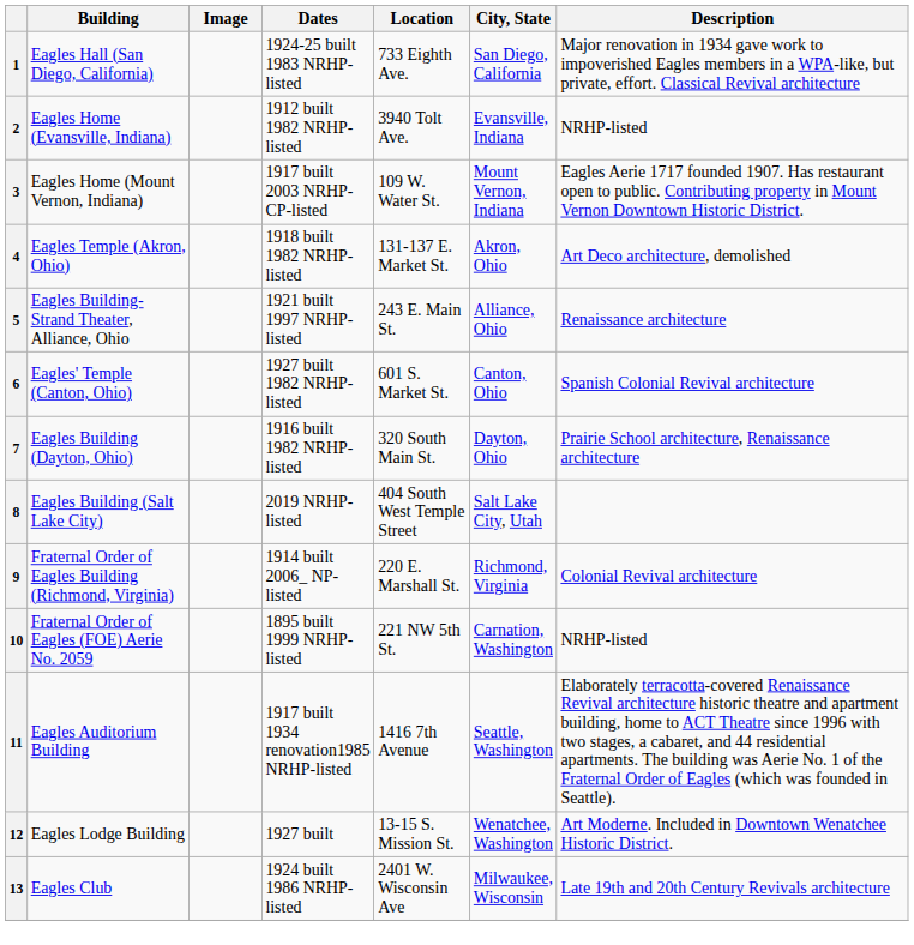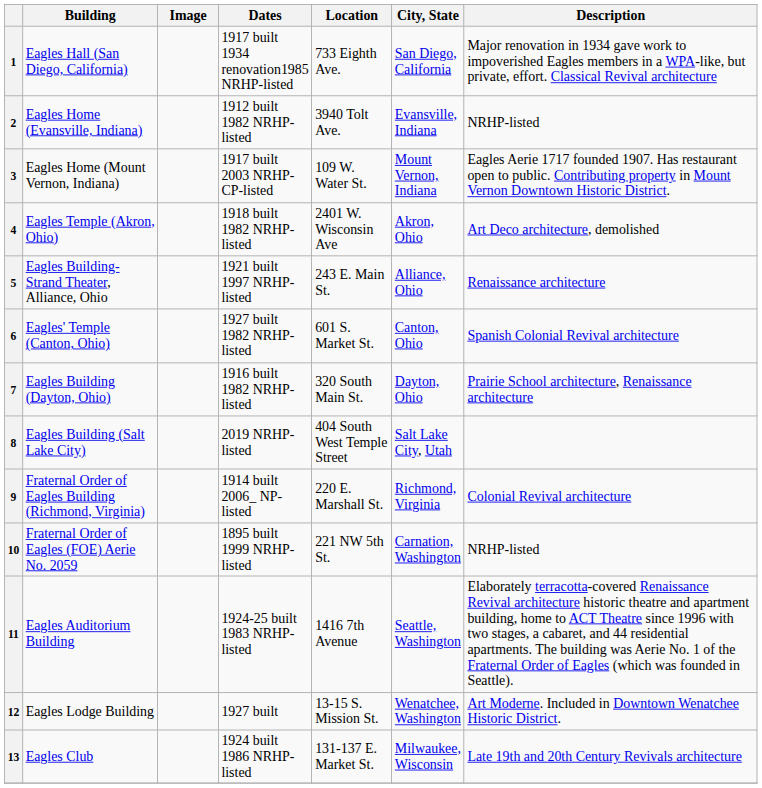 <table class="wikitable sortable" style="width:98%">
 <tr>
 <th></th>
 <th width = 18%><strong>Building</strong></th>
 <th width = 8% class="unsortable"><strong>Image</strong></th>
 <th width = 10%><strong>Dates</strong></th>
 <th><strong>Location</strong></th>
 <th width = 8%><strong>City, State</strong></th>
 <th class="unsortable"><strong>Description</strong></th>
 </tr>
 <tr ->
 <th><small>1</small></th>
 <td><a href='#'>Eagles Hall (San Diego, California)</a></td>
 <td></td>
-<td>1924-25 built<br>1983 NRHP-listed</td>
+<td>1917 built<br>1934 renovation1985 NRHP-listed</td>
 <td>733 Eighth Ave.<br><small></small></td>
 <td><a href='#'>San Diego, California</a></td>
 <td>Major renovation in 1934 gave work to impoverished Eagles members in a <a href='#'>WPA</a>-like, but private, effort. <a href='#'>Classical Revival architecture</a></td>
 </tr>
 <tr ->
 <th><small>2</small></th>
 <td><a href='#'>Eagles Home (Evansville, Indiana)</a></td>
 <td></td>
 <td>1912 built<br>1982 NRHP-listed</td>
 <td>3940 Tolt Ave.<br><small></small></td>
 <td><a href='#'>Evansville, Indiana</a></td>
 <td>NRHP-listed</td>
 </tr>
 <tr - id="Eagles Home (Mount Vernon, Indiana)">
 <th><small>3</small></th>
 <td>Eagles Home (Mount Vernon, Indiana)</td>
 <td></td>
 <td>1917 built<br>2003 NRHP-CP-listed</td>
 <td>109 W. Water St.<br><small></small></td>
 <td><a href='#'>Mount Vernon, Indiana</a></td>
 <td>Eagles Aerie 1717 founded 1907. Has restaurant open to public. <a href='#'>Contributing property</a> in <a href='#'>Mount Vernon Downtown Historic District</a>.</td>
 </tr>
 <tr ->
 <th><small>4</small></th>
 <td><a href='#'>Eagles Temple (Akron, Ohio)</a></td>
 <td></td>
 <td>1918 built<br>1982 NRHP-listed</td>
-<td>131-137 E. Market St.<br><small></small></td>
+<td>2401 W. Wisconsin Ave<br><small></small></td>
 <td><a href='#'>Akron, Ohio</a></td>
 <td><a href='#'>Art Deco architecture</a>, demolished</td>
 </tr>
 <tr ->
 <th><small>5</small></th>
 <td><a href='#'>Eagles Building-Strand Theater</a>, Alliance, Ohio</td>
 <td></td>
 <td>1921 built<br>1997 NRHP-listed</td>
 <td>243 E. Main St.<br><small></small></td>
 <td><a href='#'>Alliance, Ohio</a></td>
 <td><a href='#'>Renaissance architecture</a></td>
 </tr>
 <tr ->
 <th><small>6</small></th>
 <td><a href='#'>Eagles' Temple (Canton, Ohio)</a></td>
 <td></td>
 <td>1927 built<br>1982 NRHP-listed</td>
 <td>601 S. Market St.<br><small></small></td>
 <td><a href='#'>Canton, Ohio</a></td>
 <td><a href='#'>Spanish Colonial Revival architecture</a></td>
 </tr>
 <tr ->
 <th><small>7</small></th>
 <td><a href='#'>Eagles Building (Dayton, Ohio)</a></td>
 <td></td>
 <td>1916 built<br>1982 NRHP-listed</td>
 <td>320 South Main St.<br><small></small></td>
 <td><a href='#'>Dayton, Ohio</a></td>
 <td><a href='#'>Prairie School architecture</a>, <a href='#'>Renaissance architecture</a></td>
 </tr>
 <tr ->
 <th><small>8</small></th>
 <td><a href='#'>Eagles Building (Salt Lake City)</a></td>
 <td></td>
 <td>2019 NRHP-listed</td>
 <td>404 South West Temple Street<br><small></small></td>
 <td><a href='#'>Salt Lake City</a>, <a href='#'>Utah</a></td>
 <td></td>
 </tr>
 <tr ->
 <th><small>9</small></th>
 <td><a href='#'>Fraternal Order of Eagles Building (Richmond, Virginia)</a></td>
 <td></td>
 <td>1914 built<br>2006_ NP-listed</td>
 <td>220 E. Marshall St.<br><small></small></td>
 <td><a href='#'>Richmond, Virginia</a></td>
 <td><a href='#'>Colonial Revival architecture</a></td>
 </tr>
 <tr ->
 <th><small>10</small></th>
 <td><a href='#'>Fraternal Order of Eagles (FOE) Aerie No. 2059</a></td>
 <td></td>
 <td>1895 built<br>1999 NRHP-listed</td>
 <td>221 NW 5th St.<br><small></small></td>
 <td><a href='#'>Carnation, Washington</a></td>
 <td>NRHP-listed</td>
 </tr>
 <tr ->
 <th><small>11</small></th>
 <td><a href='#'>Eagles Auditorium Building</a></td>
 <td></td>
-<td>1917 built<br>1934 renovation1985 NRHP-listed</td>
+<td>1924-25 built<br>1983 NRHP-listed</td>
 <td>1416 7th Avenue<br><small></small></td>
 <td><a href='#'>Seattle, Washington</a></td>
 <td>Elaborately <a href='#'>terracotta</a>-covered <a href='#'>Renaissance Revival architecture</a> historic theatre and apartment building, home to <a href='#'>ACT Theatre</a> since 1996 with two stages, a cabaret, and 44 residential apartments. The building was Aerie No. 1 of the <a href='#'>Fraternal Order of Eagles</a> (which was founded in Seattle).</td>
 </tr>
 <tr ->
 <th><small>12</small></th>
 <td>Eagles Lodge Building</td>
 <td></td>
 <td>1927 built</td>
 <td>13-15 S. Mission St.</td>
 <td><a href='#'>Wenatchee, Washington</a></td>
 <td><a href='#'>Art Moderne</a>.  Included in <a href='#'>Downtown Wenatchee Historic District</a>.</td>
 </tr>
 <tr ->
 <th><small>13</small></th>
 <td><a href='#'>Eagles Club</a></td>
 <td></td>
 <td>1924 built<br>1986 NRHP-listed</td>
-<td>2401 W. Wisconsin Ave<br><small></small></td>
+<td>131-137 E. Market St.<br><small></small></td>
 <td><a href='#'>Milwaukee, Wisconsin</a></td>
 <td><a href='#'>Late 19th and 20th Century Revivals architecture</a></td>
 </tr>
 <tr ->
 </tr>
 </table>
